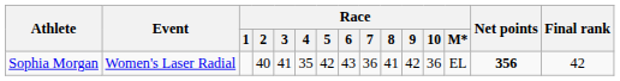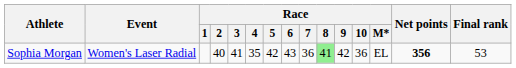 <table class="wikitable" style="font-size:90%">
 <tr>
 <th rowspan="2">Athlete</th>
 <th rowspan="2">Event</th>
 <th colspan=11>Race</th>
 <th rowspan=2>Net points</th>
 <th rowspan=2>Final rank</th>
 </tr>
 <tr style="font-size:95%">
 <th>1</th>
 <th>2</th>
 <th>3</th>
 <th>4</th>
 <th>5</th>
 <th>6</th>
 <th>7</th>
 <th>8</th>
 <th>9</th>
 <th>10</th>
 <th>M*</th>
 </tr>
 <tr align=center>
 <td align=left><a href='#'>Sophia Morgan</a></td>
 <td align=left><a href='#'>Women's Laser Radial</a></td>
 <td></td>
 <td>40</td>
 <td>41</td>
 <td>35</td>
 <td>42</td>
 <td>43</td>
 <td>36</td>
-<td>41</td>
+<td style="background: lightgreen;">41</td>
 <td>42</td>
 <td>36</td>
 <td>EL</td>
 <td><strong>356</strong></td>
-<td>42</td>
+<td>53</td>
 </tr>
 </table>
